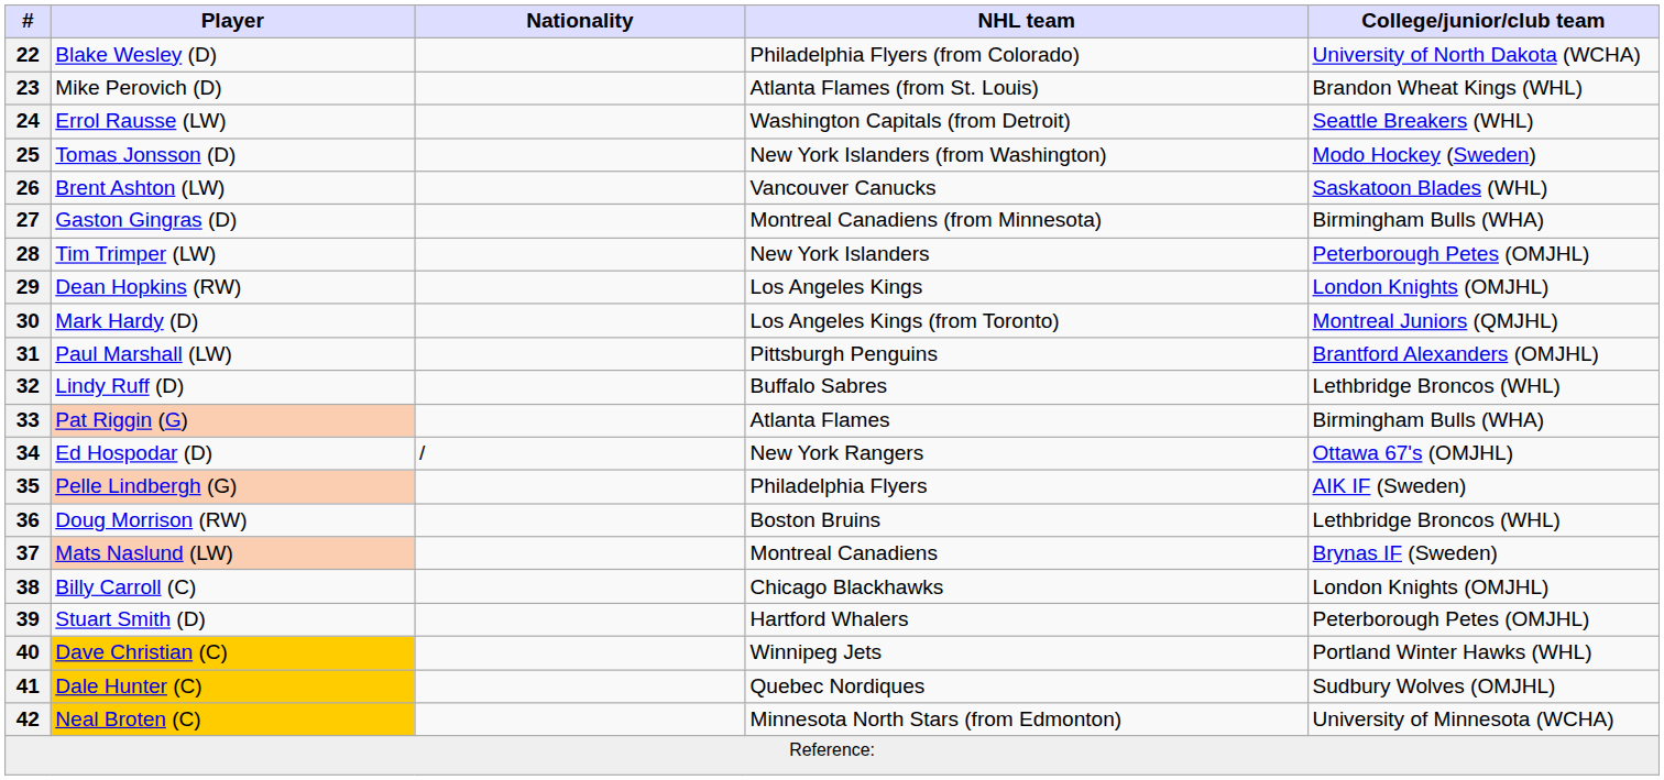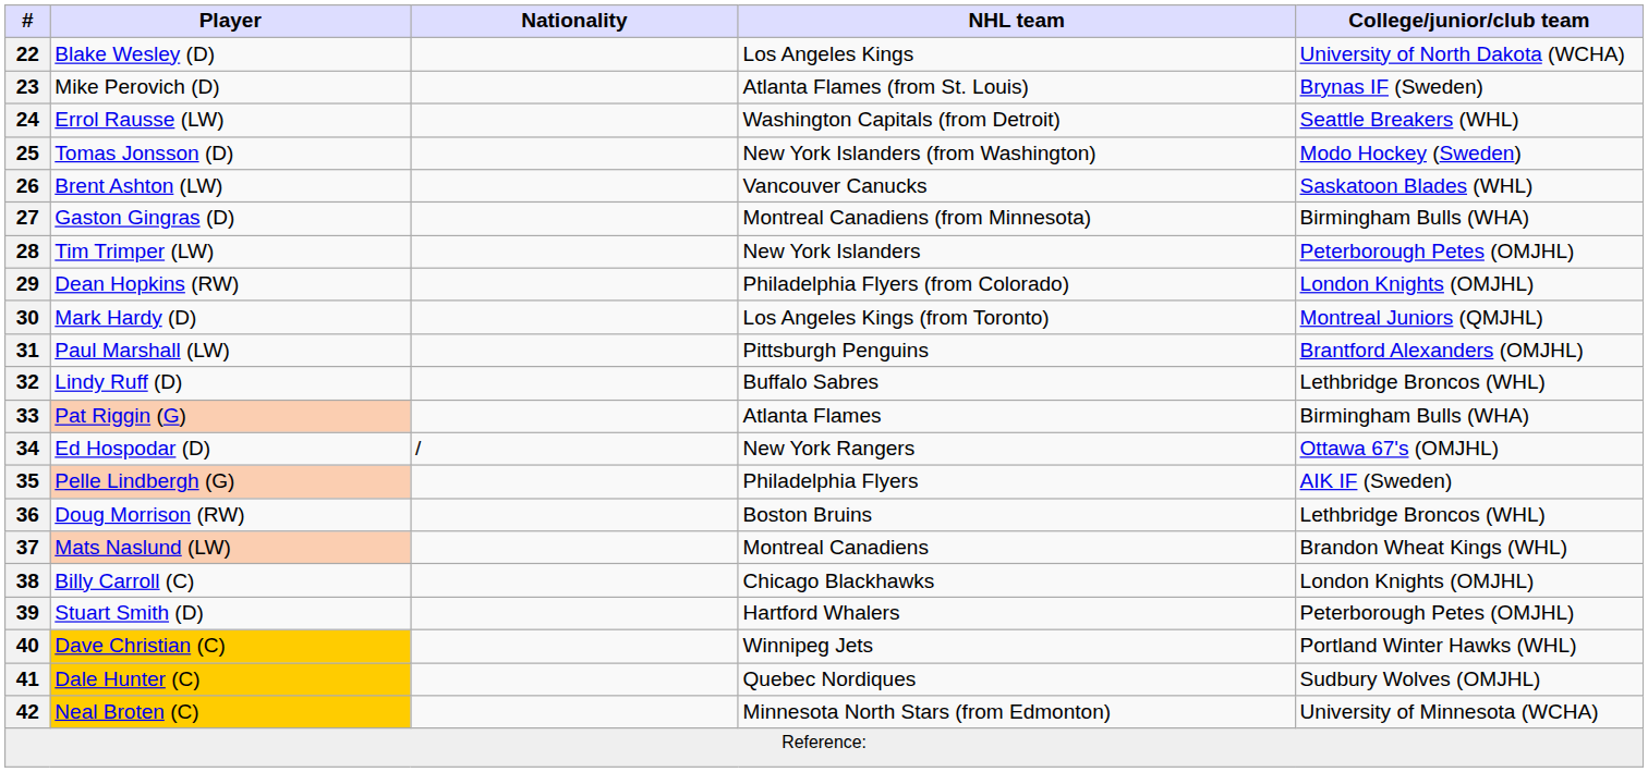 <table class="wikitable" style="width: 100%">
 <tr>
 <th style="background:#ddf; width:2.75%;">#</th>
 <th style="background:#ddf; width:22.0%;">Player</th>
 <th style="background:#ddf; width:20.0%;">Nationality</th>
 <th style="background:#ddf; width:34.0%;">NHL team</th>
 <th style="background:#ddf; width:100.0%;">College/junior/club team</th>
 </tr>
 <tr>
 <th>22</th>
 <td><a href='#'>Blake Wesley</a> (D)</td>
 <td></td>
-<td>Philadelphia Flyers (from Colorado)</td>
+<td>Los Angeles Kings</td>
 <td><a href='#'>University of North Dakota</a> (WCHA)</td>
 </tr>
 <tr>
 <th>23</th>
 <td>Mike Perovich (D)</td>
 <td></td>
 <td>Atlanta Flames (from St. Louis)</td>
-<td>Brandon Wheat Kings (WHL)</td>
+<td><a href='#'>Brynas IF</a> (Sweden)</td>
 </tr>
 <tr>
 <th>24</th>
 <td><a href='#'>Errol Rausse</a> (LW)</td>
 <td></td>
 <td>Washington Capitals (from Detroit)</td>
 <td><a href='#'>Seattle Breakers</a> (WHL)</td>
 </tr>
 <tr>
 <th>25</th>
 <td><a href='#'>Tomas Jonsson</a> (D)</td>
 <td></td>
 <td>New York Islanders (from Washington)</td>
 <td><a href='#'>Modo Hockey</a> (<a href='#'>Sweden</a>)</td>
 </tr>
 <tr>
 <th>26</th>
 <td><a href='#'>Brent Ashton</a> (LW)</td>
 <td></td>
 <td>Vancouver Canucks</td>
 <td><a href='#'>Saskatoon Blades</a> (WHL)</td>
 </tr>
 <tr>
 <th>27</th>
 <td><a href='#'>Gaston Gingras</a> (D)</td>
 <td></td>
 <td>Montreal Canadiens (from Minnesota)</td>
 <td>Birmingham Bulls (WHA)</td>
 </tr>
 <tr>
 <th>28</th>
 <td><a href='#'>Tim Trimper</a> (LW)</td>
 <td></td>
 <td>New York Islanders</td>
 <td><a href='#'>Peterborough Petes</a> (OMJHL)</td>
 </tr>
 <tr>
 <th>29</th>
 <td><a href='#'>Dean Hopkins</a> (RW)</td>
 <td></td>
-<td>Los Angeles Kings</td>
+<td>Philadelphia Flyers (from Colorado)</td>
 <td><a href='#'>London Knights</a> (OMJHL)</td>
 </tr>
 <tr>
 <th>30</th>
 <td><a href='#'>Mark Hardy</a> (D)</td>
 <td></td>
 <td>Los Angeles Kings (from Toronto)</td>
 <td><a href='#'>Montreal Juniors</a> (QMJHL)</td>
 </tr>
 <tr>
 <th>31</th>
 <td><a href='#'>Paul Marshall</a> (LW)</td>
 <td></td>
 <td>Pittsburgh Penguins</td>
 <td><a href='#'>Brantford Alexanders</a> (OMJHL)</td>
 </tr>
 <tr>
 <th>32</th>
 <td><a href='#'>Lindy Ruff</a> (D)</td>
 <td></td>
 <td>Buffalo Sabres</td>
 <td>Lethbridge Broncos (WHL)</td>
 </tr>
 <tr>
 <th>33</th>
 <td bgcolor="#FBCEB1"><a href='#'>Pat Riggin</a> (<a href='#'>G</a>)</td>
 <td></td>
 <td>Atlanta Flames</td>
 <td>Birmingham Bulls (WHA)</td>
 </tr>
 <tr>
 <th>34</th>
 <td><a href='#'>Ed Hospodar</a> (D)</td>
 <td>/<br></td>
 <td>New York Rangers</td>
 <td><a href='#'>Ottawa 67's</a> (OMJHL)</td>
 </tr>
 <tr>
 <th>35</th>
 <td bgcolor="#FBCEB1"><a href='#'>Pelle Lindbergh</a> (G)</td>
 <td></td>
 <td>Philadelphia Flyers</td>
 <td><a href='#'>AIK IF</a> (Sweden)</td>
 </tr>
 <tr>
 <th>36</th>
 <td><a href='#'>Doug Morrison</a> (RW)</td>
 <td></td>
 <td>Boston Bruins</td>
 <td>Lethbridge Broncos (WHL)</td>
 </tr>
 <tr>
 <th>37</th>
 <td bgcolor="#FBCEB1"><a href='#'>Mats Naslund</a> (LW)</td>
 <td></td>
 <td>Montreal Canadiens</td>
-<td><a href='#'>Brynas IF</a> (Sweden)</td>
+<td>Brandon Wheat Kings (WHL)</td>
 </tr>
 <tr>
 <th>38</th>
 <td><a href='#'>Billy Carroll</a> (C)</td>
 <td></td>
 <td>Chicago Blackhawks</td>
 <td>London Knights (OMJHL)</td>
 </tr>
 <tr>
 <th>39</th>
 <td><a href='#'>Stuart Smith</a> (D)</td>
 <td></td>
 <td>Hartford Whalers</td>
 <td>Peterborough Petes (OMJHL)</td>
 </tr>
 <tr>
 <th>40</th>
 <td bgcolor="#FFCC00"><a href='#'>Dave Christian</a> (C)</td>
 <td></td>
 <td>Winnipeg Jets</td>
 <td>Portland Winter Hawks (WHL)</td>
 </tr>
 <tr>
 <th>41</th>
 <td bgcolor="#FFCC00"><a href='#'>Dale Hunter</a> (C)</td>
 <td></td>
 <td>Quebec Nordiques</td>
 <td>Sudbury Wolves (OMJHL)</td>
 </tr>
 <tr>
 <th>42</th>
 <td bgcolor="#FFCC00"><a href='#'>Neal Broten</a> (C)</td>
 <td></td>
 <td>Minnesota North Stars (from Edmonton)</td>
 <td>University of Minnesota (WCHA)</td>
 </tr>
 <tr>
 <td align=center colspan="6" bgcolor="#efefef"><sup>Reference: </sup></td>
 </tr>
 </table>
